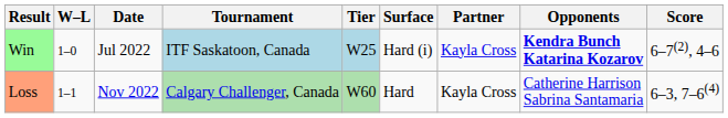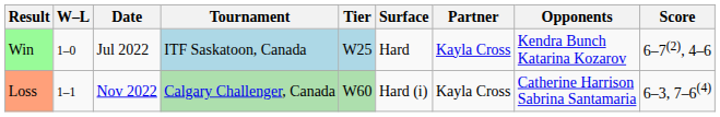 <table class="sortable wikitable">
 <tr>
 <th>Result</th>
 <th class="unsortable">W–L</th>
 <th>Date</th>
 <th>Tournament</th>
 <th>Tier</th>
 <th>Surface</th>
 <th>Partner</th>
 <th>Opponents</th>
 <th class="unsortable">Score</th>
 </tr>
 <tr>
 <td style="background:#98fb98;">Win</td>
 <td><small>1–0</small></td>
 <td>Jul 2022</td>
 <td style="background:lightblue;">ITF Saskatoon, Canada</td>
 <td style="background:lightblue;">W25</td>
-<td>Hard (i)</td>
+<td>Hard</td>
 <td> <a href='#'>Kayla Cross</a></td>
-<td><strong> <a href='#'>Kendra Bunch</a><br> <a href='#'>Katarina Kozarov</a></strong></td>
+<td> <a href='#'>Kendra Bunch</a><br> <a href='#'>Katarina Kozarov</a></td>
 <td>6–7<sup>(2)</sup>, 4–6</td>
 </tr>
 <tr>
 <td bgcolor=ffa07a>Loss</td>
 <td><small>1–1</small></td>
 <td><a href='#'>Nov 2022</a></td>
 <td style="background:#addfad;"><a href='#'>Calgary Challenger</a>, Canada</td>
 <td style="background:#addfad;">W60</td>
-<td>Hard</td>
+<td>Hard (i)</td>
 <td> Kayla Cross</td>
 <td> <a href='#'>Catherine Harrison</a><br> <a href='#'>Sabrina Santamaria</a></td>
 <td>6–3, 7–6<sup>(4)</sup></td>
 </tr>
 </table>
